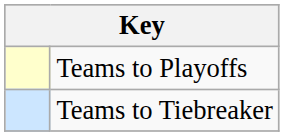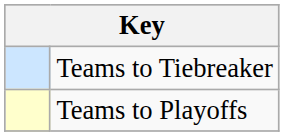 <table class="wikitable" style="text-align: center;">
 <tr>
 <th colspan=2>Key</th>
 </tr>
 <tr>
+<td style="background:#CCE6FF; width:20px;"></td>
+<td align=left>Teams to Tiebreaker</td>
+</tr>
+<tr>
 <td style="background:#ffffcc; width:20px;"></td>
 <td align=left>Teams to Playoffs</td>
 </tr>
-<tr>
-<td style="background:#CCE6FF; width:20px;"></td>
-<td align=left>Teams to Tiebreaker</td>
-</tr>
 </table>
